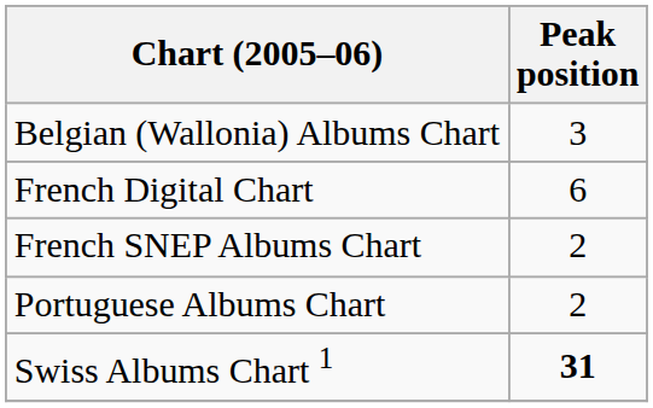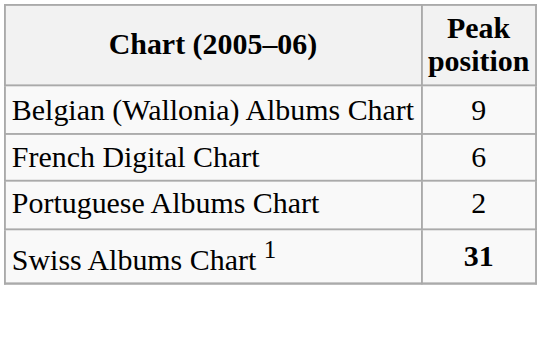 <table class="wikitable sortable">
 <tr>
 <th align="left">Chart (2005–06)</th>
 <th align="center">Peak<br>position</th>
 </tr>
 <tr>
 <td>Belgian (Wallonia) Albums Chart</td>
-<td align="center">3</td>
+<td align="center">9</td>
 </tr>
 <tr>
 <td>French Digital Chart</td>
 <td align="center">6</td>
-</tr>
-<tr>
-<td>French SNEP Albums Chart</td>
-<td align="center">2</td>
 </tr>
 <tr>
 <td>Portuguese Albums Chart</td>
 <td align="center">2</td>
 </tr>
 <tr>
 <td>Swiss Albums Chart <sup>1</sup> </td>
 <td align="center"><strong>31</strong></td>
 </tr>
 <tr>
 </tr>
 </table>
